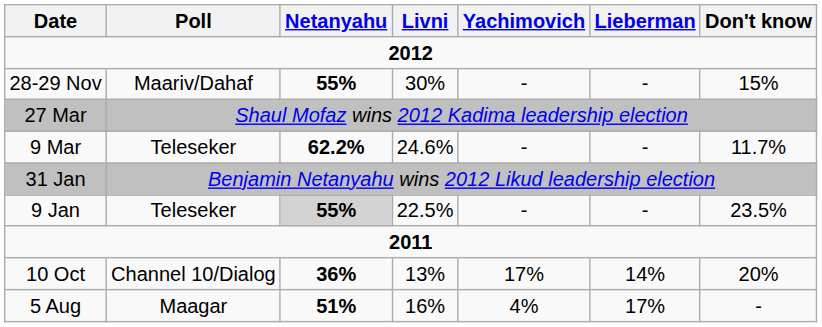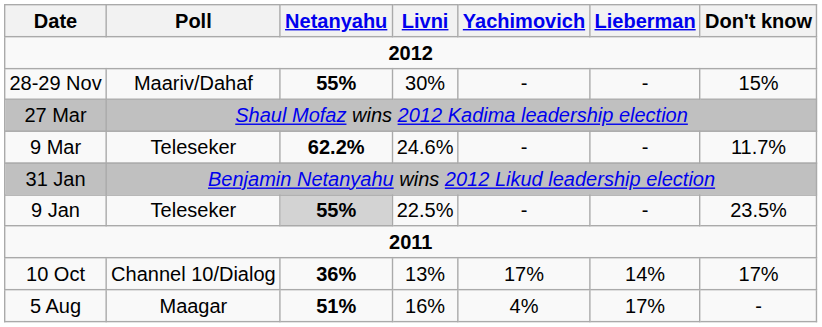 <table class=wikitable style="text-align:center; font-size:90%">
 <tr valign="top">
 <th>Date</th>
 <th>Poll</th>
 <th><a href='#'>Netanyahu</a></th>
 <th><a href='#'>Livni</a></th>
 <th><a href='#'>Yachimovich</a></th>
 <th><a href='#'>Lieberman</a></th>
 <th>Don't know</th>
 </tr>
 <tr>
 <td colspan=17><strong>2012</strong></td>
 </tr>
 <tr>
 <td>28-29 Nov</td>
 <td>Maariv/Dahaf</td>
 <td><strong>55%</strong> </td>
 <td>30% </td>
 <td>- </td>
 <td>- </td>
 <td>15% </td>
 </tr>
 <tr style="background:silver">
 <td>27 Mar</td>
 <td colspan=17><em><a href='#'>Shaul Mofaz</a> wins <a href='#'>2012 Kadima leadership election</a></em></td>
 </tr>
 <tr>
 <td>9 Mar</td>
 <td>Teleseker</td>
 <td><strong>62.2%</strong></td>
 <td>24.6%</td>
 <td>-</td>
 <td>-</td>
 <td>11.7%</td>
 </tr>
 <tr style="background:silver">
 <td>31 Jan</td>
 <td colspan=17><em><a href='#'>Benjamin Netanyahu</a> wins <a href='#'>2012 Likud leadership election</a></em></td>
 </tr>
 <tr>
 <td>9 Jan</td>
 <td>Teleseker</td>
 <td style="background: lightgrey;"><strong>55%</strong></td>
 <td>22.5%</td>
 <td>-</td>
 <td>-</td>
 <td>23.5%</td>
 </tr>
 <tr>
 <td colspan=17><strong>2011</strong></td>
 </tr>
 <tr>
 <td>10 Oct</td>
 <td>Channel 10/Dialog</td>
 <td><strong>36%</strong></td>
 <td>13%</td>
 <td>17%</td>
 <td>14%</td>
-<td>20%</td>
+<td>17%</td>
 </tr>
 <tr>
 <td>5 Aug</td>
 <td>Maagar</td>
 <td><strong>51%</strong></td>
 <td>16%</td>
 <td>4%</td>
 <td>17%</td>
 <td>-</td>
 </tr>
 </table>
